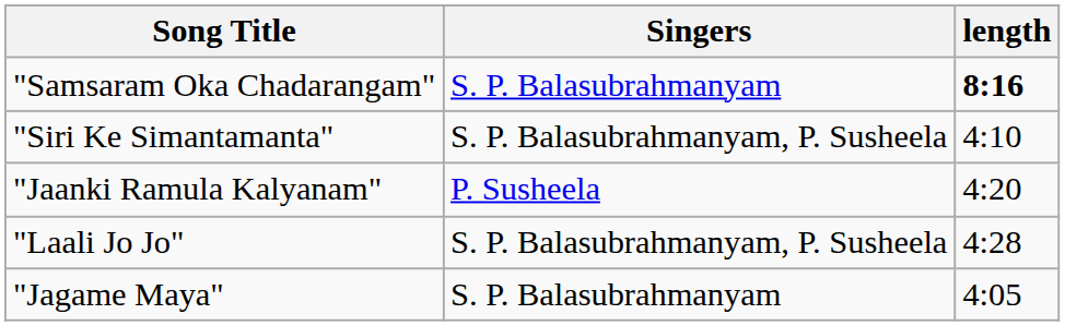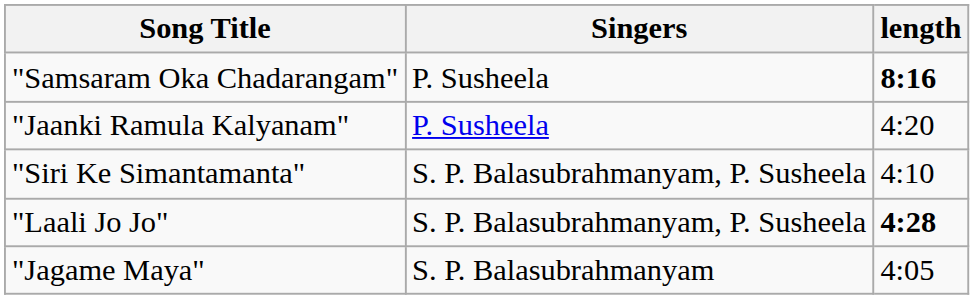 <table class="wikitable">
 <tr>
 <th>Song Title</th>
 <th>Singers</th>
 <th>length</th>
 </tr>
 <tr>
 <td>"Samsaram Oka Chadarangam"</td>
-<td><a href='#'>S. P. Balasubrahmanyam</a></td>
+<td>P. Susheela</td>
 <td><strong>8:16</strong></td>
+</tr>
+<tr>
+<td>"Jaanki Ramula Kalyanam"</td>
+<td><a href='#'>P. Susheela</a></td>
+<td>4:20</td>
 </tr>
 <tr>
 <td>"Siri Ke Simantamanta"</td>
 <td>S. P. Balasubrahmanyam, P. Susheela</td>
 <td>4:10</td>
 </tr>
 <tr>
-<td>"Jaanki Ramula Kalyanam"</td>
-<td><a href='#'>P. Susheela</a></td>
-<td>4:20</td>
-</tr>
-<tr>
 <td>"Laali Jo Jo"</td>
 <td>S. P. Balasubrahmanyam, P. Susheela</td>
-<td>4:28</td>
+<td><strong>4:28</strong></td>
 </tr>
 <tr>
 <td>"Jagame Maya"</td>
 <td>S. P. Balasubrahmanyam</td>
 <td>4:05</td>
 </tr>
 </table>
